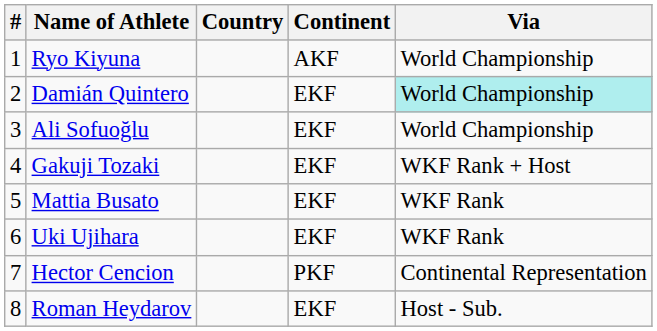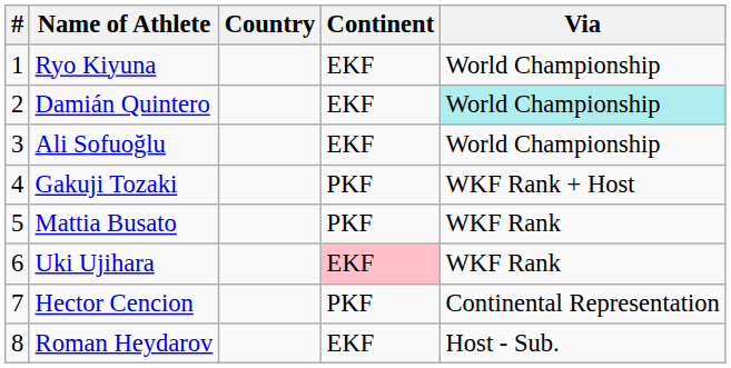 <table class="wikitable sortable">
 <tr>
 <th>#</th>
 <th>Name of Athlete</th>
 <th>Country</th>
 <th>Continent</th>
 <th>Via</th>
 </tr>
 <tr>
 <td>1</td>
 <td><a href='#'>Ryo Kiyuna</a></td>
 <td></td>
-<td>AKF</td>
+<td>EKF</td>
 <td>World Championship</td>
 </tr>
 <tr>
 <td>2</td>
 <td><a href='#'>Damián Quintero</a></td>
 <td></td>
 <td>EKF</td>
 <td style="background: paleturquoise;">World Championship</td>
 </tr>
 <tr>
 <td>3</td>
 <td><a href='#'>Ali Sofuoğlu</a></td>
 <td></td>
 <td>EKF</td>
 <td>World Championship</td>
 </tr>
 <tr>
 <td>4</td>
 <td><a href='#'>Gakuji Tozaki</a></td>
 <td></td>
-<td>EKF</td>
+<td>PKF</td>
 <td>WKF Rank + Host</td>
 </tr>
 <tr>
 <td>5</td>
 <td><a href='#'>Mattia Busato</a></td>
 <td></td>
-<td>EKF</td>
+<td>PKF</td>
 <td>WKF Rank</td>
 </tr>
 <tr>
 <td>6</td>
 <td><a href='#'>Uki Ujihara</a></td>
 <td></td>
-<td>EKF</td>
+<td style="background: pink;">EKF</td>
 <td>WKF Rank</td>
 </tr>
 <tr>
 <td>7</td>
 <td><a href='#'>Hector Cencion</a></td>
 <td></td>
 <td>PKF</td>
 <td>Continental Representation</td>
 </tr>
 <tr>
 <td>8</td>
 <td><a href='#'>Roman Heydarov</a></td>
 <td></td>
 <td>EKF</td>
 <td>Host - Sub.</td>
 </tr>
 </table>
